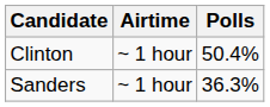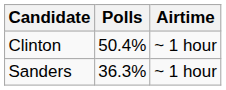 <table class="wikitable sortable floatright">
 <tr>
 <th>Candidate</th>
+<th>Polls</th>
 <th>Airtime</th>
-<th>Polls</th>
 </tr>
 <tr>
 <td>Clinton</td>
+<td>50.4%</td>
 <td>~ 1 hour</td>
-<td>50.4%</td>
 </tr>
 <tr>
 <td>Sanders</td>
+<td>36.3%</td>
 <td>~ 1 hour</td>
-<td>36.3%</td>
 </tr>
 </table>
